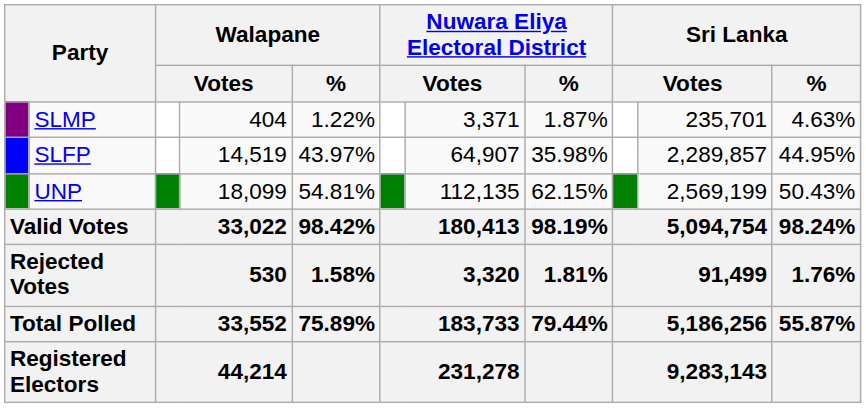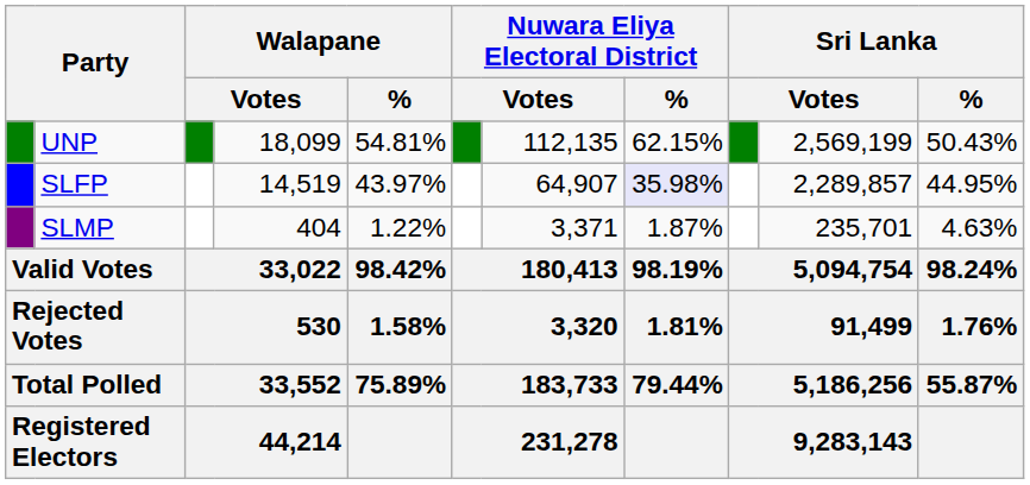 <table class="wikitable">
 <tr>
 <th colspan="2" width="144px"rowspan="2">Party</th>
 <th colspan="3" width="216px">Walapane</th>
 <th colspan="3" width="216px"><a href='#'>Nuwara Eliya Electoral District</a></th>
 <th colspan="3" width="216px">Sri Lanka</th>
 </tr>
 <tr>
 <th colspan="2" width="144px">Votes</th>
 <th>%</th>
 <th colspan="2" width="144px">Votes</th>
 <th>%</th>
 <th colspan="2" width="144px">Votes</th>
 <th>%</th>
 </tr>
 <tr>
+<td style="background-color:green;" width="10px"></td>
+<td style="text-align:left;"><a href='#'>UNP</a></td>
+<td style="background-color:green;" width="10px"></td>
+<td style="text-align:right;">18,099</td>
+<td style="text-align:right;">54.81%</td>
+<td style="background-color:green;" width="10px"></td>
+<td style="text-align:right;">112,135</td>
+<td style="text-align:right;">62.15%</td>
+<td style="background-color:green;" width="10px"></td>
+<td style="text-align:right;">2,569,199</td>
+<td style="text-align:right;">50.43%</td>
+</tr>
+<tr>
+<td style="background-color:blue;" width="10px"></td>
+<td style="text-align:left;"><a href='#'>SLFP</a></td>
+<td style="background-color:white;" width="10px"></td>
+<td style="text-align:right;">14,519</td>
+<td style="text-align:right;">43.97%</td>
+<td style="background-color:white;" width="10px"></td>
+<td style="text-align:right;">64,907</td>
+<td style="background: lavender; text-align:right;">35.98%</td>
+<td style="background-color:white;" width="10px"></td>
+<td style="text-align:right;">2,289,857</td>
+<td style="text-align:right;">44.95%</td>
+</tr>
+<tr>
 <td style="background-color:purple;" width="10px"></td>
 <td style="text-align:left;"><a href='#'>SLMP</a></td>
 <td style="background-color:white;" width="10px"></td>
 <td style="text-align:right;">404</td>
 <td style="text-align:right;">1.22%</td>
 <td style="background-color:white;" width="10px"></td>
 <td style="text-align:right;">3,371</td>
 <td style="text-align:right;">1.87%</td>
 <td style="background-color:white;" width="10px"></td>
 <td style="text-align:right;">235,701</td>
 <td style="text-align:right;">4.63%</td>
-</tr>
-<tr>
-<td style="background-color:blue;" width="10px"></td>
-<td style="text-align:left;"><a href='#'>SLFP</a></td>
-<td style="background-color:white;" width="10px"></td>
-<td style="text-align:right;">14,519</td>
-<td style="text-align:right;">43.97%</td>
-<td style="background-color:white;" width="10px"></td>
-<td style="text-align:right;">64,907</td>
-<td style="text-align:right;">35.98%</td>
-<td style="background-color:white;" width="10px"></td>
-<td style="text-align:right;">2,289,857</td>
-<td style="text-align:right;">44.95%</td>
-</tr>
-<tr>
-<td style="background-color:green;" width="10px"></td>
-<td style="text-align:left;"><a href='#'>UNP</a></td>
-<td style="background-color:green;" width="10px"></td>
-<td style="text-align:right;">18,099</td>
-<td style="text-align:right;">54.81%</td>
-<td style="background-color:green;" width="10px"></td>
-<td style="text-align:right;">112,135</td>
-<td style="text-align:right;">62.15%</td>
-<td style="background-color:green;" width="10px"></td>
-<td style="text-align:right;">2,569,199</td>
-<td style="text-align:right;">50.43%</td>
 </tr>
 <tr>
 <th colspan="2" width="144px"style="text-align:left;">Valid Votes</th>
 <th style="text-align:right;"colspan="2" width="144px">33,022</th>
 <th style="text-align:right;">98.42%</th>
 <th style="text-align:right;"colspan="2" width="144px">180,413</th>
 <th style="text-align:right;">98.19%</th>
 <th style="text-align:right;"colspan="2" width="144px">5,094,754</th>
 <th style="text-align:right;">98.24%</th>
 </tr>
 <tr>
 <th colspan="2" width="144px"style="text-align:left;">Rejected Votes</th>
 <th style="text-align:right;"colspan="2" width="144px">530</th>
 <th style="text-align:right;">1.58%</th>
 <th style="text-align:right;"colspan="2" width="144px">3,320</th>
 <th style="text-align:right;">1.81%</th>
 <th style="text-align:right;"colspan="2" width="144px">91,499</th>
 <th style="text-align:right;">1.76%</th>
 </tr>
 <tr>
 <th colspan="2" width="144px"style="text-align:left;">Total Polled</th>
 <th style="text-align:right;"colspan="2" width="144px">33,552</th>
 <th style="text-align:right;">75.89%</th>
 <th style="text-align:right;"colspan="2" width="144px">183,733</th>
 <th style="text-align:right;">79.44%</th>
 <th style="text-align:right;"colspan="2" width="144px">5,186,256</th>
 <th style="text-align:right;">55.87%</th>
 </tr>
 <tr>
 <th colspan="2" width="144px"style="text-align:left;">Registered Electors</th>
 <th style="text-align:right;"colspan="2" width="144px">44,214</th>
 <th></th>
 <th style="text-align:right;"colspan="2" width="144px">231,278</th>
 <th></th>
 <th style="text-align:right;"colspan="2" width="144px">9,283,143</th>
 <th></th>
 </tr>
 </table>
